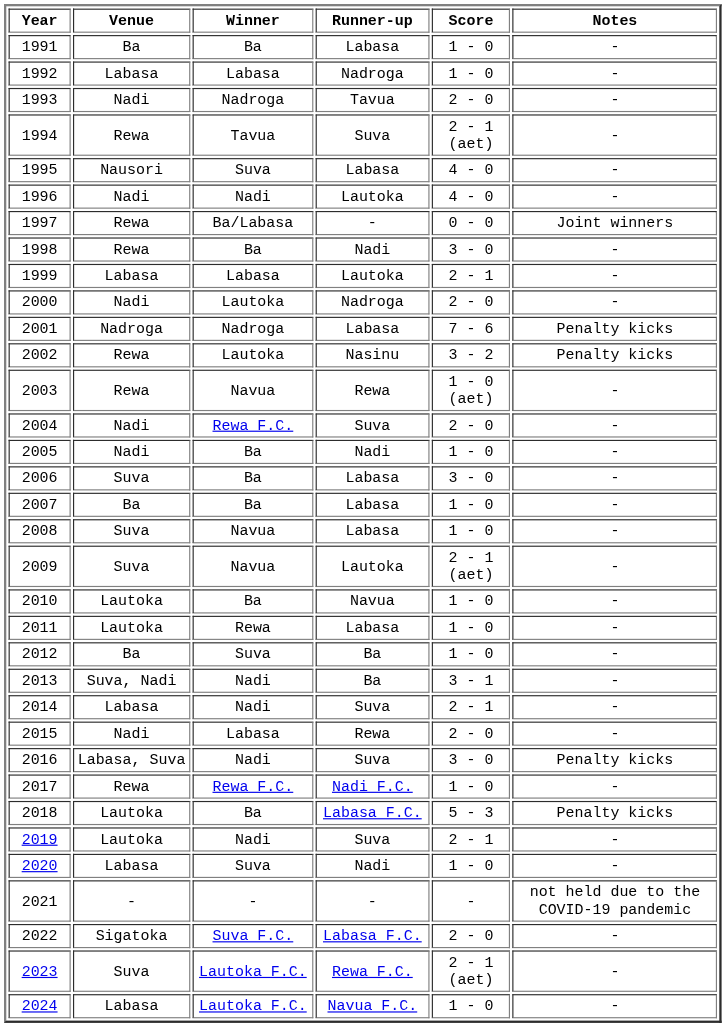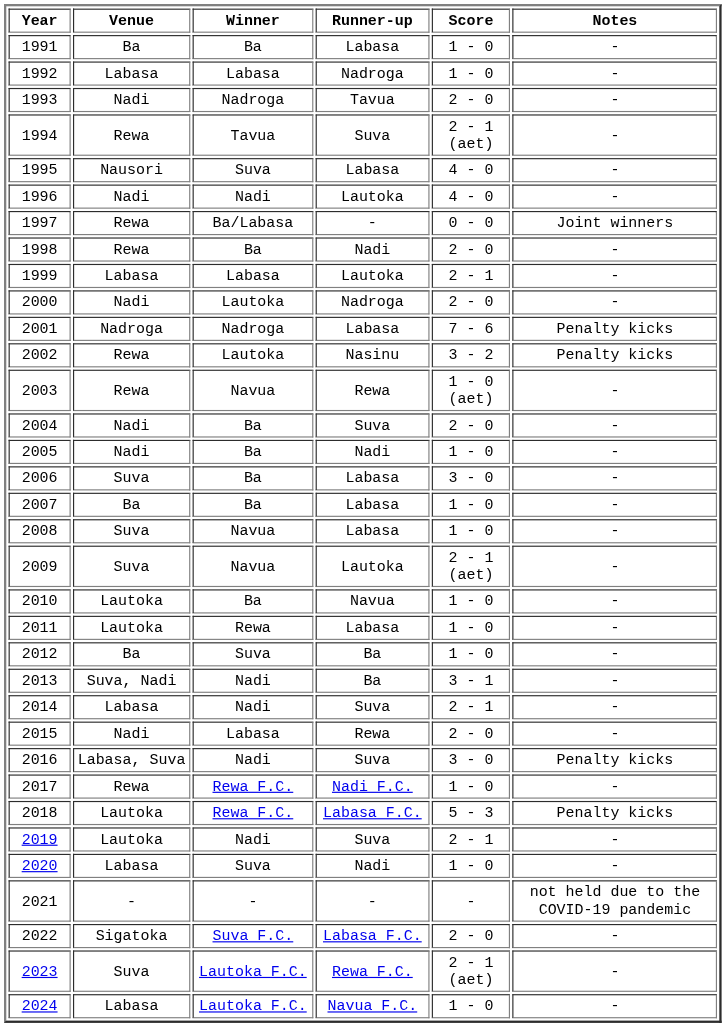 <table border ="2" cellpadding ="2">
 <tr ---- align="center">
 <th Width="60">Year</th>
 <th Width="120">Venue</th>
 <th Width="120">Winner</th>
 <th Width="120">Runner-up</th>
 <th Width="80">Score</th>
 <th Width="250">Notes</th>
 </tr>
 <tr ---- align="center">
 <td>1991</td>
 <td>Ba</td>
 <td>Ba</td>
 <td>Labasa</td>
 <td>1 - 0</td>
 <td>-</td>
 </tr>
 <tr ---- align="center">
 <td>1992</td>
 <td>Labasa</td>
 <td>Labasa</td>
 <td>Nadroga</td>
 <td>1 - 0</td>
 <td>-</td>
 </tr>
 <tr ---- align="center">
 <td>1993</td>
 <td>Nadi</td>
 <td>Nadroga</td>
 <td>Tavua</td>
 <td>2 - 0</td>
 <td>-</td>
 </tr>
 <tr ---- align="center">
 <td>1994</td>
 <td>Rewa</td>
 <td>Tavua</td>
 <td>Suva</td>
 <td>2 - 1 (aet)</td>
 <td>-</td>
 </tr>
 <tr ---- align="center">
 <td>1995</td>
 <td>Nausori</td>
 <td>Suva</td>
 <td>Labasa</td>
 <td>4 - 0</td>
 <td>-</td>
 </tr>
 <tr ---- align="center">
 <td>1996</td>
 <td>Nadi</td>
 <td>Nadi</td>
 <td>Lautoka</td>
 <td>4 - 0</td>
 <td>-</td>
 </tr>
 <tr ---- align="center">
 <td>1997</td>
 <td>Rewa</td>
 <td>Ba/Labasa</td>
 <td>-</td>
 <td>0 - 0</td>
 <td>Joint winners</td>
 </tr>
 <tr ---- align="center">
 <td>1998</td>
 <td>Rewa</td>
 <td>Ba</td>
 <td>Nadi</td>
-<td>3 - 0</td>
+<td>2 - 0</td>
 <td>-</td>
 </tr>
 <tr ---- align="center">
 <td>1999</td>
 <td>Labasa</td>
 <td>Labasa</td>
 <td>Lautoka</td>
 <td>2 - 1</td>
 <td>-</td>
 </tr>
 <tr ---- align="center">
 <td>2000</td>
 <td>Nadi</td>
 <td>Lautoka</td>
 <td>Nadroga</td>
 <td>2 - 0</td>
 <td>-</td>
 </tr>
 <tr ---- align="center">
 <td>2001</td>
 <td>Nadroga</td>
 <td>Nadroga</td>
 <td>Labasa</td>
 <td>7 - 6</td>
 <td>Penalty kicks</td>
 </tr>
 <tr ---- align="center">
 <td>2002</td>
 <td>Rewa</td>
 <td>Lautoka</td>
 <td>Nasinu</td>
 <td>3 - 2</td>
 <td>Penalty kicks</td>
 </tr>
 <tr ---- align="center">
 <td>2003</td>
 <td>Rewa</td>
 <td>Navua</td>
 <td>Rewa</td>
 <td>1 - 0 (aet)</td>
 <td>-</td>
 </tr>
 <tr ---- align="center">
 <td>2004</td>
 <td>Nadi</td>
-<td><a href='#'>Rewa F.C.</a></td>
+<td>Ba</td>
 <td>Suva</td>
 <td>2 - 0</td>
 <td>-</td>
 </tr>
 <tr ---- align="center">
 <td>2005</td>
 <td>Nadi</td>
 <td>Ba</td>
 <td>Nadi</td>
 <td>1 - 0</td>
 <td>-</td>
 </tr>
 <tr ---- align="center">
 <td>2006</td>
 <td>Suva</td>
 <td>Ba</td>
 <td>Labasa</td>
 <td>3 - 0</td>
 <td>-</td>
 </tr>
 <tr ---- align="center">
 <td>2007</td>
 <td>Ba</td>
 <td>Ba</td>
 <td>Labasa</td>
 <td>1 - 0</td>
 <td>-</td>
 </tr>
 <tr ---- align="center">
 <td>2008</td>
 <td>Suva</td>
 <td>Navua</td>
 <td>Labasa</td>
 <td>1 - 0</td>
 <td>-</td>
 </tr>
 <tr ---- align="center">
 <td>2009</td>
 <td>Suva</td>
 <td>Navua</td>
 <td>Lautoka</td>
 <td>2 - 1 (aet)</td>
 <td>-</td>
 </tr>
 <tr ---- align="center">
 <td>2010</td>
 <td>Lautoka</td>
 <td>Ba</td>
 <td>Navua</td>
 <td>1 - 0</td>
 <td>-</td>
 </tr>
 <tr ---- align="center">
 <td>2011</td>
 <td>Lautoka</td>
 <td>Rewa</td>
 <td>Labasa</td>
 <td>1 - 0</td>
 <td>-</td>
 </tr>
 <tr ---- align="center">
 <td>2012</td>
 <td>Ba</td>
 <td>Suva</td>
 <td>Ba</td>
 <td>1 - 0</td>
 <td>-</td>
 </tr>
 <tr ---- align="center">
 <td>2013</td>
 <td>Suva, Nadi</td>
 <td>Nadi</td>
 <td>Ba</td>
 <td>3 - 1</td>
 <td>-</td>
 </tr>
 <tr ---- align="center">
 <td>2014</td>
 <td>Labasa</td>
 <td>Nadi</td>
 <td>Suva</td>
 <td>2 - 1</td>
 <td>-</td>
 </tr>
 <tr ---- align="center">
 <td>2015</td>
 <td>Nadi</td>
 <td>Labasa</td>
 <td>Rewa</td>
 <td>2 - 0</td>
 <td>-</td>
 </tr>
 <tr ---- align="center">
 <td>2016</td>
 <td>Labasa, Suva</td>
 <td>Nadi</td>
 <td>Suva</td>
 <td>3 - 0</td>
 <td>Penalty kicks</td>
 </tr>
 <tr ---- align="center">
 <td>2017</td>
 <td>Rewa</td>
 <td><a href='#'>Rewa F.C.</a></td>
 <td><a href='#'>Nadi F.C.</a></td>
 <td>1 - 0</td>
 <td>-</td>
 </tr>
 <tr ---- align="center">
 <td>2018</td>
 <td>Lautoka</td>
-<td>Ba</td>
+<td><a href='#'>Rewa F.C.</a></td>
 <td><a href='#'>Labasa F.C.</a></td>
 <td>5 - 3</td>
 <td>Penalty kicks</td>
 </tr>
 <tr ---- align="center">
 <td><a href='#'>2019</a></td>
 <td>Lautoka</td>
 <td>Nadi</td>
 <td>Suva</td>
 <td>2 - 1</td>
 <td>-</td>
 </tr>
 <tr ---- align="center">
 <td><a href='#'>2020</a></td>
 <td>Labasa</td>
 <td>Suva</td>
 <td>Nadi</td>
 <td>1 - 0</td>
 <td>-</td>
 </tr>
 <tr ---- align="center">
 <td>2021</td>
 <td>-</td>
 <td>-</td>
 <td>-</td>
 <td>-</td>
 <td>not held due to the COVID-19 pandemic</td>
 </tr>
 <tr ---- align="center">
 <td>2022</td>
 <td>Sigatoka</td>
 <td><a href='#'>Suva F.C.</a></td>
 <td><a href='#'>Labasa F.C.</a></td>
 <td>2 - 0</td>
 <td>-</td>
 </tr>
 <tr ---- align="center">
 <td><a href='#'>2023</a></td>
 <td>Suva</td>
 <td><a href='#'>Lautoka F.C.</a></td>
 <td><a href='#'>Rewa F.C.</a></td>
 <td>2 - 1 (aet)</td>
 <td>-</td>
 </tr>
 <tr ---- align="center">
 <td><a href='#'>2024</a></td>
 <td>Labasa</td>
 <td><a href='#'>Lautoka F.C.</a></td>
 <td><a href='#'>Navua F.C.</a></td>
 <td>1 - 0</td>
 <td>-</td>
 </tr>
 </table>
